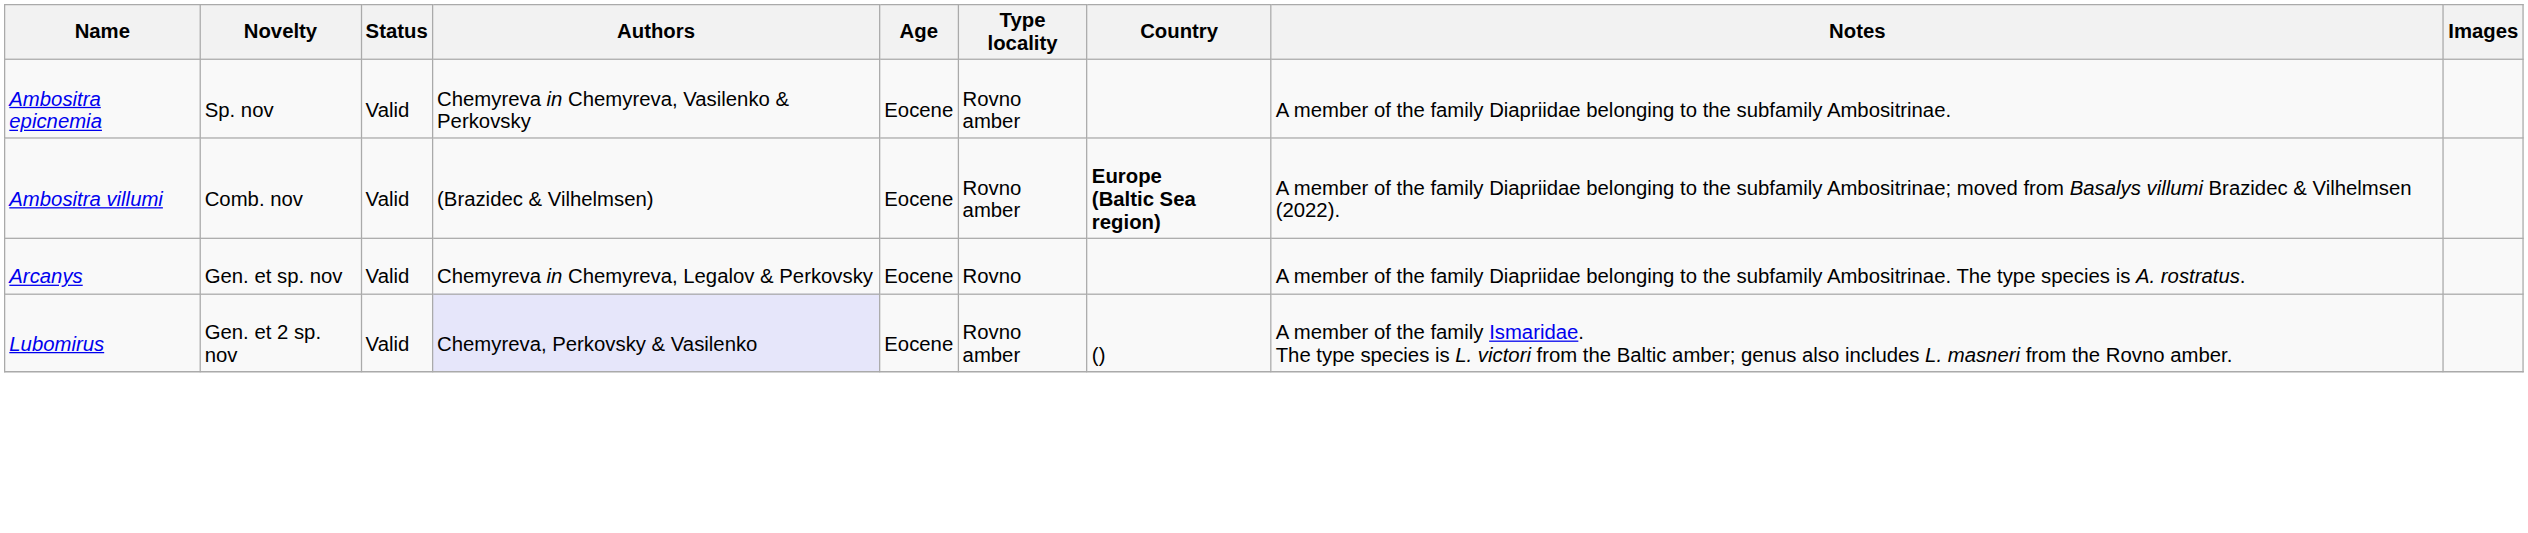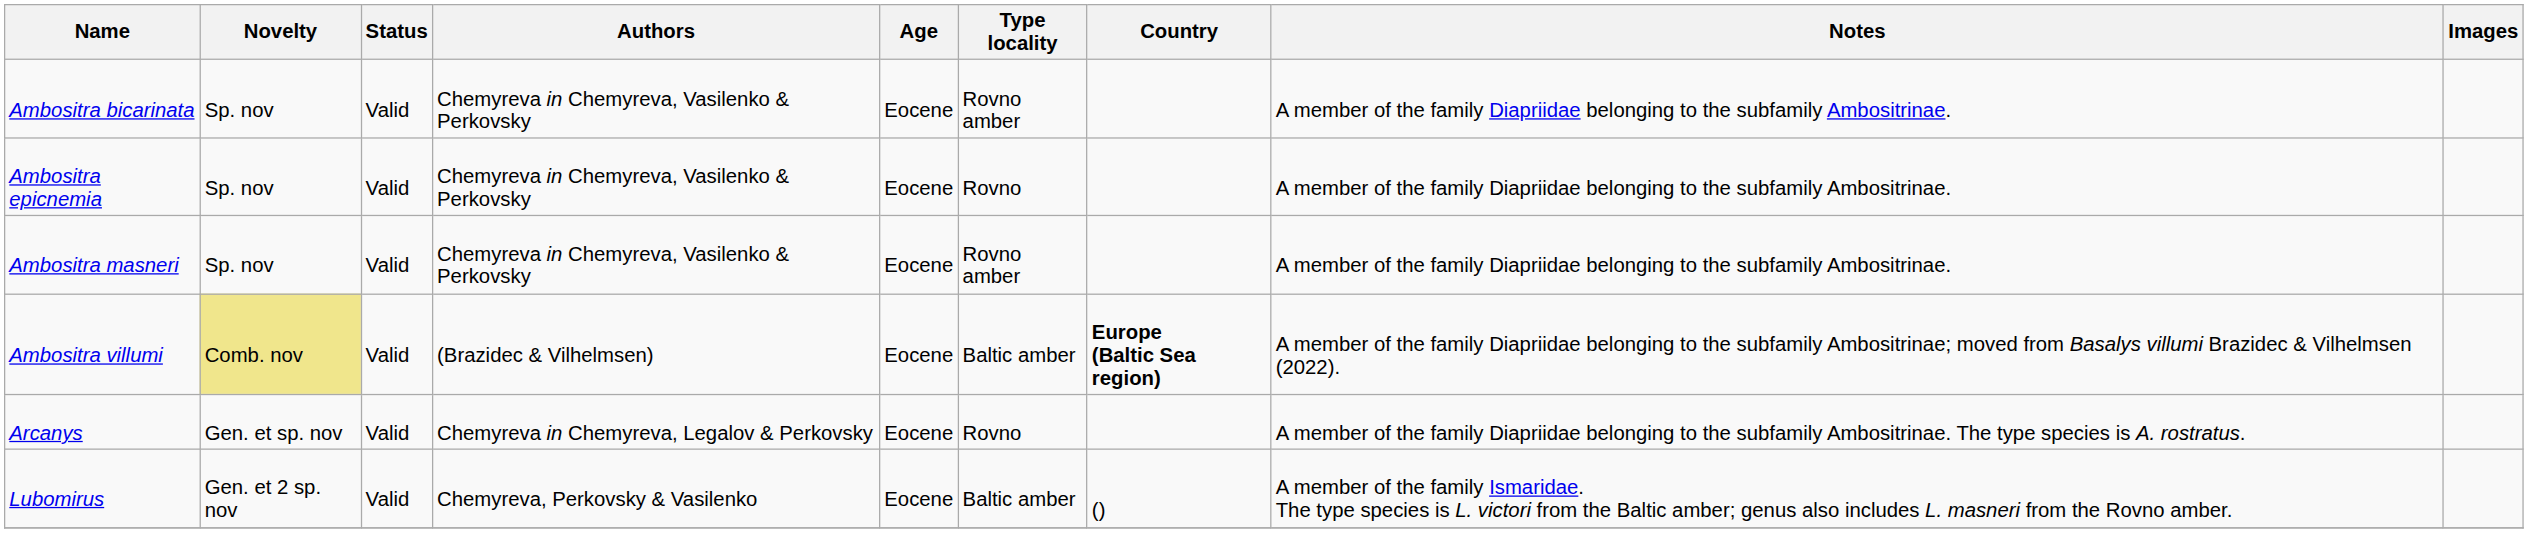 <table class="wikitable sortable" align="center" width="100%">
 <tr>
 <th>Name</th>
 <th>Novelty</th>
 <th>Status</th>
 <th>Authors</th>
 <th>Age</th>
 <th>Type locality</th>
 <th>Country</th>
 <th>Notes</th>
 <th>Images</th>
 </tr>
 <tr>
+<td><br><em><a href='#'>Ambositra bicarinata</a></em></td>
+<td><br>Sp. nov</td>
+<td><br>Valid</td>
+<td><br>Chemyreva <em>in</em> Chemyreva, Vasilenko & Perkovsky</td>
+<td><br>Eocene</td>
+<td><br>Rovno amber</td>
+<td><br></td>
+<td><br>A member of the family <a href='#'>Diapriidae</a> belonging to the subfamily <a href='#'>Ambositrinae</a>.</td>
+<td></td>
+</tr>
+<tr>
 <td><br><em><a href='#'>Ambositra epicnemia</a></em></td>
+<td><br>Sp. nov</td>
+<td><br>Valid</td>
+<td><br>Chemyreva <em>in</em> Chemyreva, Vasilenko & Perkovsky</td>
+<td><br>Eocene</td>
+<td><br>Rovno</td>
+<td><br></td>
+<td><br>A member of the family Diapriidae belonging to the subfamily Ambositrinae.</td>
+<td></td>
+</tr>
+<tr>
+<td><br><em><a href='#'>Ambositra masneri</a></em></td>
 <td><br>Sp. nov</td>
 <td><br>Valid</td>
 <td><br>Chemyreva <em>in</em> Chemyreva, Vasilenko & Perkovsky</td>
 <td><br>Eocene</td>
 <td><br>Rovno amber</td>
 <td><br></td>
 <td><br>A member of the family Diapriidae belonging to the subfamily Ambositrinae.</td>
 <td></td>
 </tr>
 <tr>
 <td><br><em><a href='#'>Ambositra villumi</a></em></td>
-<td><br>Comb. nov</td>
+<td style="background: khaki;"><br>Comb. nov</td>
 <td><br>Valid</td>
 <td><br>(Brazidec & Vilhelmsen)</td>
 <td><br>Eocene</td>
-<td><br>Rovno amber</td>
+<td><br>Baltic amber</td>
 <td><strong><br>Europe<br>(Baltic Sea region)</strong></td>
 <td><br>A member of the family Diapriidae belonging to the subfamily Ambositrinae; moved from <em>Basalys villumi</em> Brazidec & Vilhelmsen (2022).</td>
 <td></td>
 </tr>
 <tr>
 <td><br><em><a href='#'>Arcanys</a></em></td>
 <td><br>Gen. et sp. nov</td>
 <td><br>Valid</td>
 <td><br>Chemyreva <em>in</em> Chemyreva, Legalov & Perkovsky</td>
 <td><br>Eocene</td>
 <td><br>Rovno</td>
 <td><br></td>
 <td><br>A member of the family Diapriidae belonging to the subfamily Ambositrinae. The type species is <em>A. rostratus</em>.</td>
 <td></td>
 </tr>
 <tr>
 <td><br><em><a href='#'>Lubomirus</a></em></td>
 <td><br>Gen. et 2 sp. nov</td>
 <td><br>Valid</td>
-<td style="background: lavender;"><br>Chemyreva, Perkovsky & Vasilenko</td>
+<td><br>Chemyreva, Perkovsky & Vasilenko</td>
 <td><br>Eocene</td>
-<td><br>Rovno amber</td>
+<td><br>Baltic amber</td>
 <td><br><br>()</td>
 <td><br>A member of the family <a href='#'>Ismaridae</a>.<br> The type species is <em>L. victori</em> from the Baltic amber; genus also includes <em>L. masneri</em> from the Rovno amber.</td>
 <td></td>
 </tr>
 <tr>
 </tr>
 </table>
